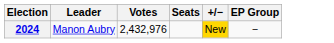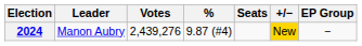 <table class="wikitable"style="text-align:center">
 <tr>
 <th>Election</th>
 <th>Leader</th>
 <th>Votes</th>
+<th>%</th>
 <th>Seats</th>
 <th>+/−</th>
 <th>EP Group</th>
 </tr>
 <tr>
 <th><a href='#'>2024</a></th>
 <td><a href='#'>Manon Aubry</a></td>
-<td>2,432,976</td>
+<td>2,439,276</td>
+<td>9.87 (#4)</td>
 <td></td>
 <td style="background: gold;">New</td>
 <td>−</td>
 </tr>
 </table>
